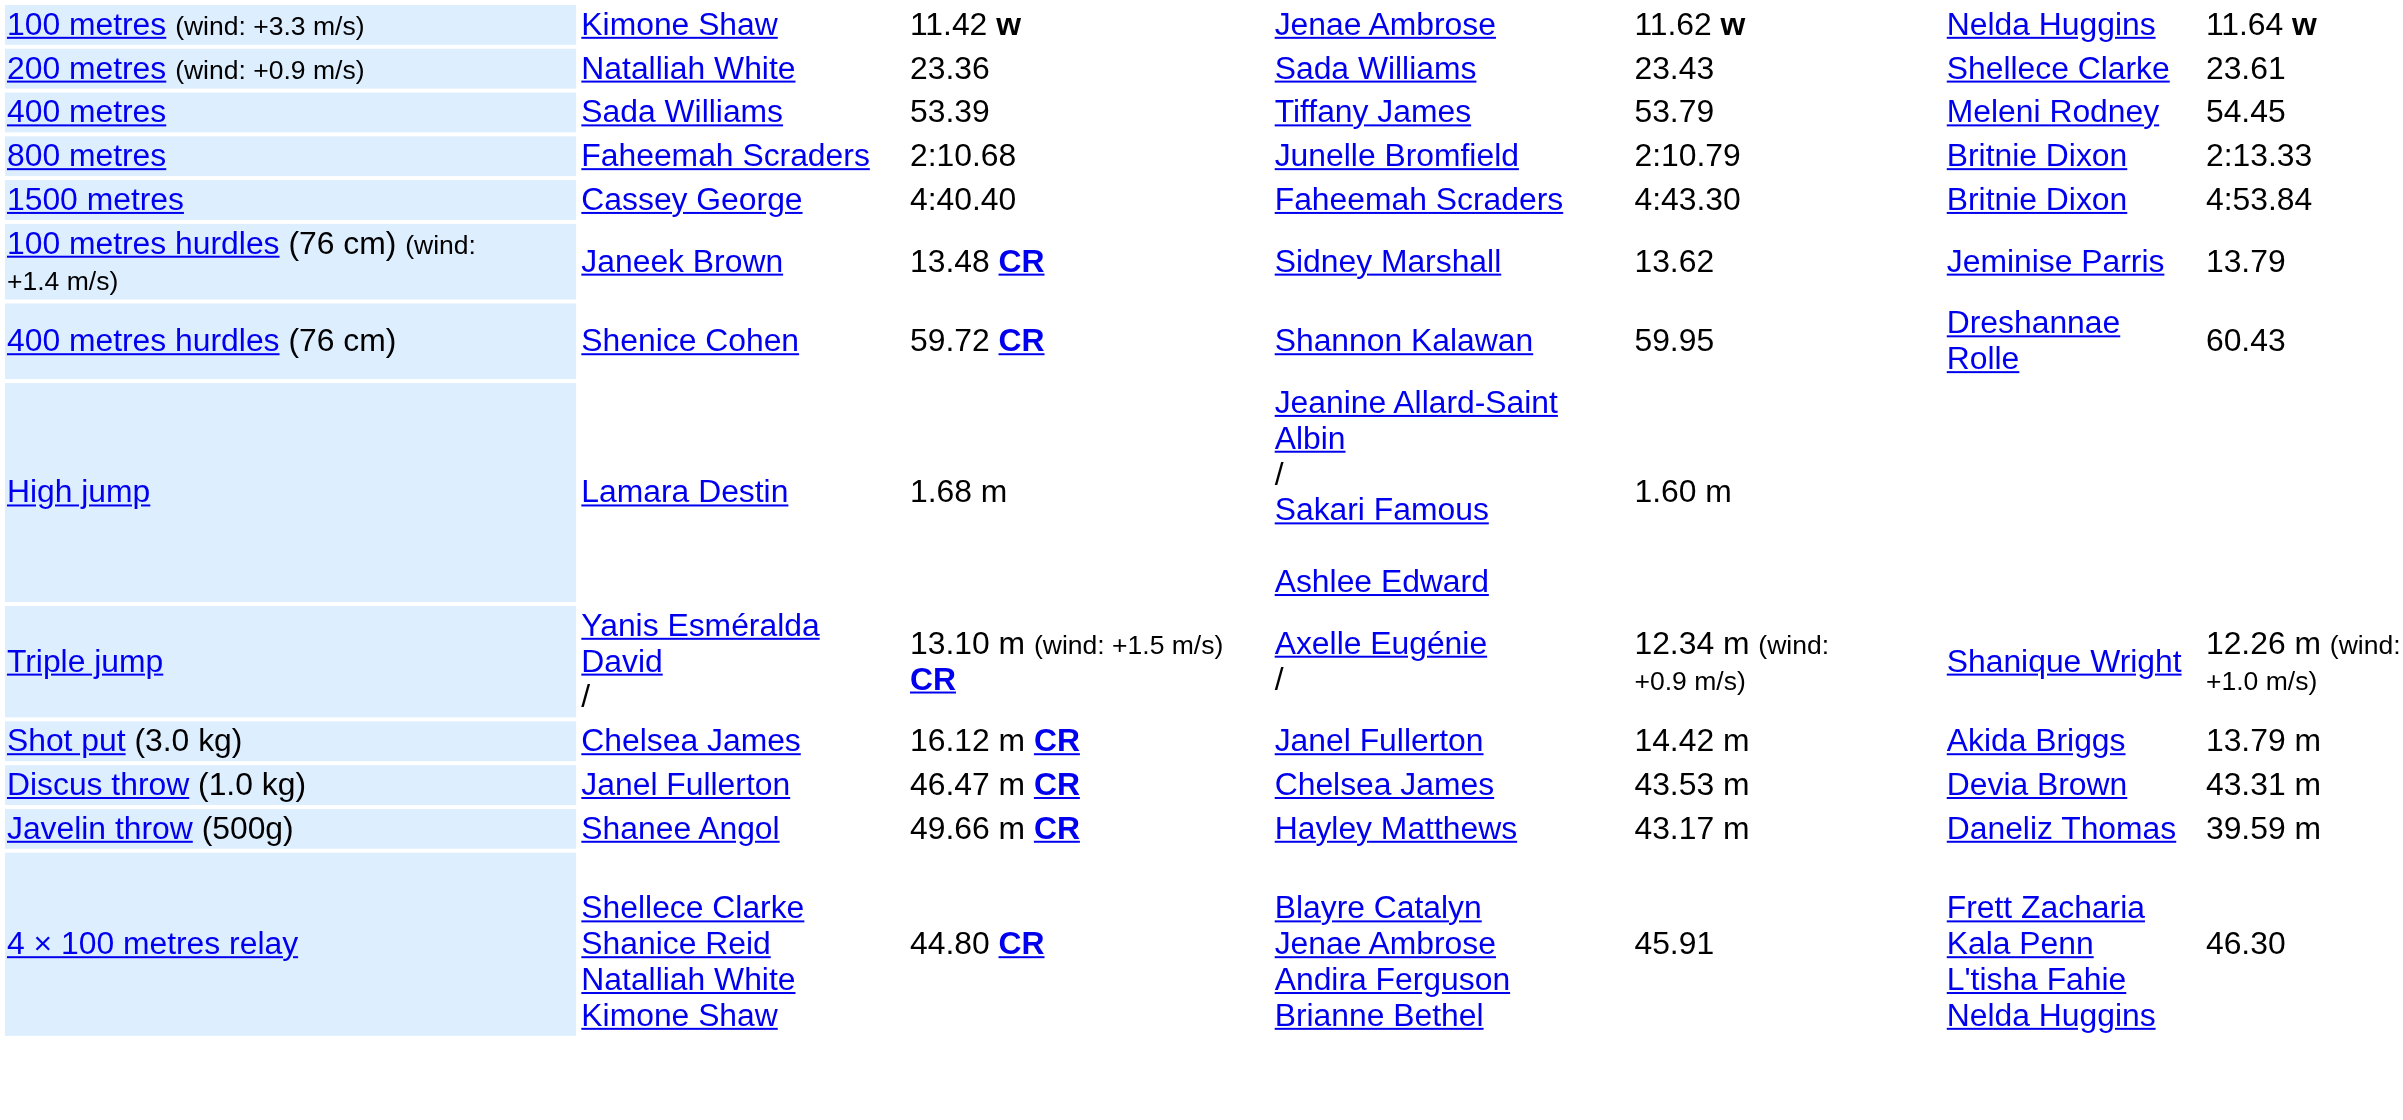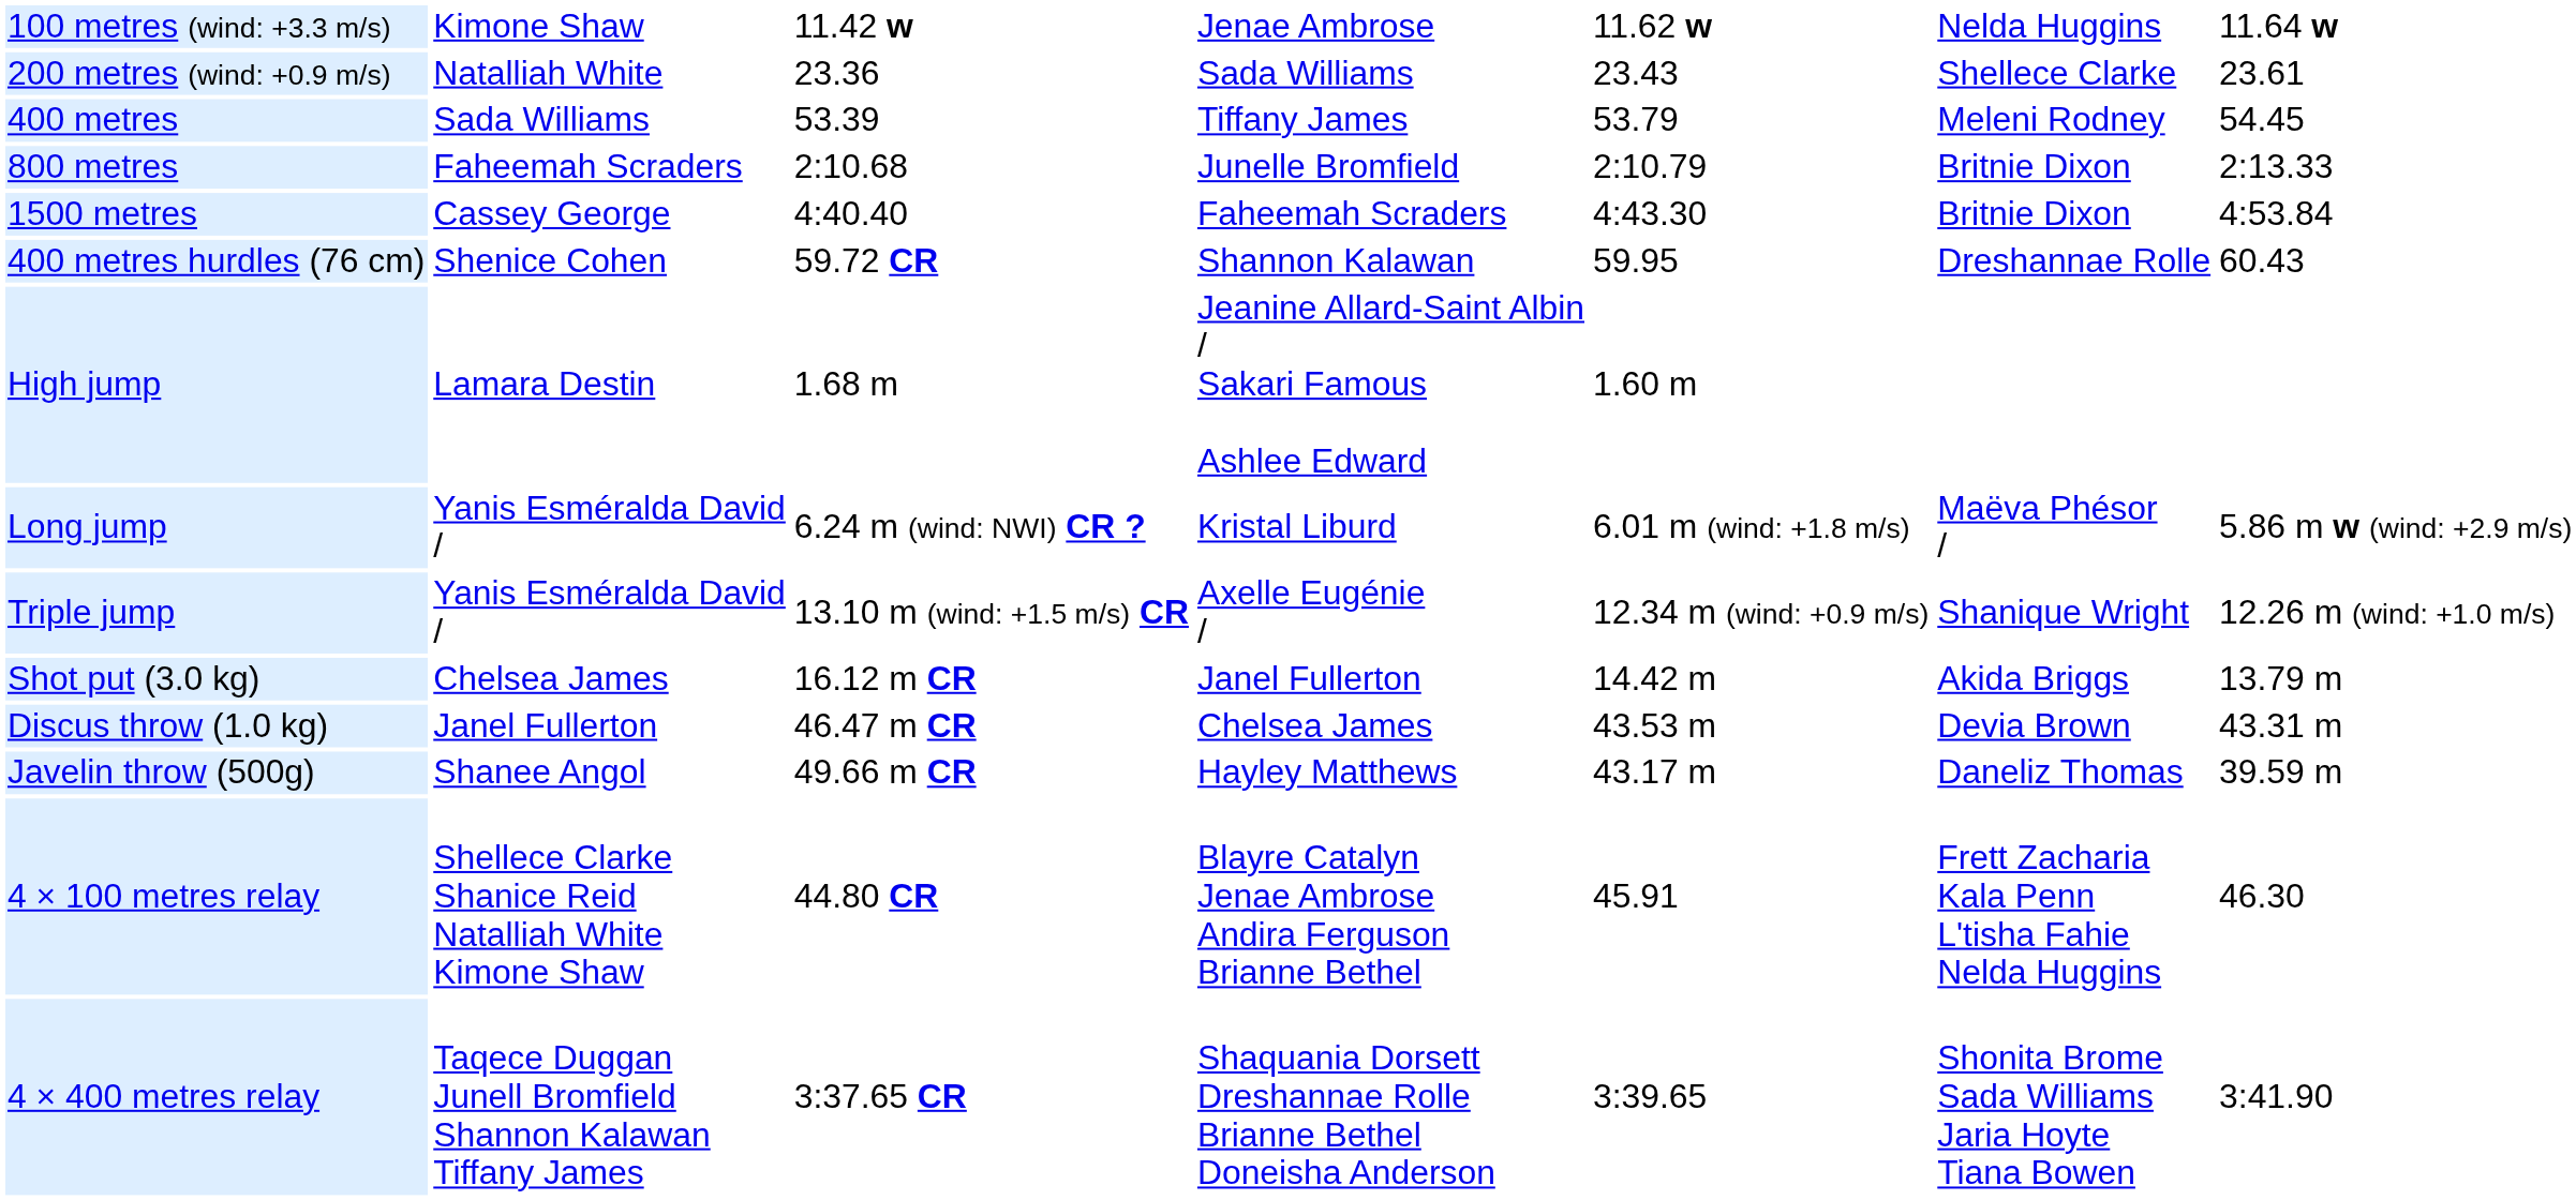 <table>
 <tr>
 <td bgcolor = DDEEFF><a href='#'>100 metres</a> <small>(wind: +3.3 m/s)</small></td>
 <td align=left><a href='#'>Kimone Shaw</a> <br> </td>
 <td>11.42 <strong>w</strong></td>
 <td align=left><a href='#'>Jenae Ambrose</a> <br> </td>
 <td>11.62 <strong>w</strong></td>
 <td align=left><a href='#'>Nelda Huggins</a> <br> </td>
 <td>11.64 <strong>w</strong></td>
 </tr>
 <tr>
 <td bgcolor = DDEEFF><a href='#'>200 metres</a> <small>(wind: +0.9 m/s)</small></td>
 <td align=left><a href='#'>Natalliah White</a> <br> </td>
 <td>23.36</td>
 <td align=left><a href='#'>Sada Williams</a> <br> </td>
 <td>23.43</td>
 <td align=left><a href='#'>Shellece Clarke</a> <br> </td>
 <td>23.61</td>
 </tr>
 <tr>
 <td bgcolor = DDEEFF><a href='#'>400 metres</a></td>
 <td align=left><a href='#'>Sada Williams</a> <br> </td>
 <td>53.39</td>
 <td align=left><a href='#'>Tiffany James</a> <br> </td>
 <td>53.79</td>
 <td align=left><a href='#'>Meleni Rodney</a> <br> </td>
 <td>54.45</td>
 </tr>
 <tr>
 <td bgcolor = DDEEFF><a href='#'>800 metres</a></td>
 <td align=left><a href='#'>Faheemah Scraders</a> <br> </td>
 <td>2:10.68</td>
 <td align=left><a href='#'>Junelle Bromfield</a> <br> </td>
 <td>2:10.79</td>
 <td align=left><a href='#'>Britnie Dixon</a> <br> </td>
 <td>2:13.33</td>
 </tr>
 <tr>
 <td bgcolor = DDEEFF><a href='#'>1500 metres</a></td>
 <td align=left><a href='#'>Cassey George</a> <br> </td>
 <td>4:40.40</td>
 <td align=left><a href='#'>Faheemah Scraders</a> <br> </td>
 <td>4:43.30</td>
 <td align=left><a href='#'>Britnie Dixon</a> <br> </td>
 <td>4:53.84</td>
 </tr>
 <tr>
-<td bgcolor = DDEEFF><a href='#'>100 metres hurdles</a> (76 cm) <small>(wind: +1.4 m/s)</small></td>
-<td align=left><a href='#'>Janeek Brown</a> <br> </td>
-<td>13.48 <strong><a href='#'>CR</a></strong></td>
-<td align=left><a href='#'>Sidney Marshall</a> <br> </td>
-<td>13.62</td>
-<td align=left><a href='#'>Jeminise Parris</a> <br> </td>
-<td>13.79</td>
-</tr>
-<tr>
 <td bgcolor = DDEEFF><a href='#'>400 metres hurdles</a> (76 cm)</td>
 <td align=left><a href='#'>Shenice Cohen</a> <br> </td>
 <td>59.72 <strong><a href='#'>CR</a></strong></td>
 <td align=left><a href='#'>Shannon Kalawan</a> <br> </td>
 <td>59.95</td>
 <td align=left><a href='#'>Dreshannae Rolle</a> <br> </td>
 <td>60.43</td>
 </tr>
 <tr>
 <td bgcolor = DDEEFF><a href='#'>High jump</a></td>
 <td align=left><a href='#'>Lamara Destin</a> <br> </td>
 <td>1.68 m</td>
 <td align=left><a href='#'>Jeanine Allard-Saint Albin</a> <br> / <br> <a href='#'>Sakari Famous</a> <br>  <br> <a href='#'>Ashlee Edward</a> <br> </td>
 <td>1.60 m</td>
 <td></td>
 <td></td>
+</tr>
+<tr>
+<td bgcolor = DDEEFF><a href='#'>Long jump</a></td>
+<td align=left><a href='#'>Yanis Esméralda David</a> <br> /</td>
+<td>6.24 m <small>(wind: NWI)</small> <strong><a href='#'>CR ?</a></strong></td>
+<td align=left><a href='#'>Kristal Liburd</a> <br> </td>
+<td>6.01 m <small>(wind: +1.8 m/s)</small></td>
+<td align=left><a href='#'>Maëva Phésor</a> <br> /</td>
+<td>5.86 m <strong>w</strong> <small>(wind: +2.9 m/s)</small></td>
 </tr>
 <tr>
 <td bgcolor = DDEEFF><a href='#'>Triple jump</a></td>
 <td align=left><a href='#'>Yanis Esméralda David</a> <br> /</td>
 <td>13.10 m <small>(wind: +1.5 m/s)</small> <strong><a href='#'>CR</a></strong></td>
 <td align=left><a href='#'>Axelle Eugénie</a> <br> /</td>
 <td>12.34 m <small>(wind: +0.9 m/s)</small></td>
 <td align=left><a href='#'>Shanique Wright</a> <br> </td>
 <td>12.26 m <small>(wind: +1.0 m/s)</small></td>
 </tr>
 <tr>
 <td bgcolor = DDEEFF><a href='#'>Shot put</a> (3.0 kg)</td>
 <td align=left><a href='#'>Chelsea James</a> <br> </td>
 <td>16.12 m <strong><a href='#'>CR</a></strong></td>
 <td align=left><a href='#'>Janel Fullerton</a> <br> </td>
 <td>14.42 m</td>
 <td align=left><a href='#'>Akida Briggs</a> <br> </td>
 <td>13.79 m</td>
 </tr>
 <tr>
 <td bgcolor = DDEEFF><a href='#'>Discus throw</a> (1.0 kg)</td>
 <td align=left><a href='#'>Janel Fullerton</a> <br> </td>
 <td>46.47 m <strong><a href='#'>CR</a></strong></td>
 <td align=left><a href='#'>Chelsea James</a> <br> </td>
 <td>43.53 m</td>
 <td align=left><a href='#'>Devia Brown</a> <br> </td>
 <td>43.31 m</td>
 </tr>
 <tr>
 <td bgcolor = DDEEFF><a href='#'>Javelin throw</a> (500g)</td>
 <td align=left><a href='#'>Shanee Angol</a> <br> </td>
 <td>49.66 m <strong><a href='#'>CR</a></strong></td>
 <td align=left><a href='#'>Hayley Matthews</a> <br> </td>
 <td>43.17 m</td>
 <td align=left><a href='#'>Daneliz Thomas</a> <br> </td>
 <td>39.59 m</td>
 </tr>
 <tr>
 <td bgcolor = DDEEFF><a href='#'>4 × 100 metres relay</a></td>
 <td align=left><br> <a href='#'>Shellece Clarke</a> <br> <a href='#'>Shanice Reid</a> <br> <a href='#'>Natalliah White</a> <br> <a href='#'>Kimone Shaw</a></td>
 <td>44.80 <strong><a href='#'>CR</a></strong></td>
 <td align=left><br> <a href='#'>Blayre Catalyn</a> <br> <a href='#'>Jenae Ambrose</a> <br> <a href='#'>Andira Ferguson</a> <br> <a href='#'>Brianne Bethel</a></td>
 <td>45.91</td>
 <td align=left><br> <a href='#'>Frett Zacharia</a> <br> <a href='#'>Kala Penn</a> <br> <a href='#'>L'tisha Fahie</a> <br> <a href='#'>Nelda Huggins</a></td>
 <td>46.30</td>
 </tr>
+<tr>
+<td bgcolor = DDEEFF><a href='#'>4 × 400 metres relay</a></td>
+<td align=left> <br> <a href='#'>Taqece Duggan</a>  <br> <a href='#'>Junell Bromfield</a>  <br> <a href='#'>Shannon Kalawan</a>  <br> <a href='#'>Tiffany James</a></td>
+<td>3:37.65 <strong><a href='#'>CR</a></strong></td>
+<td align=left> <br> <a href='#'>Shaquania Dorsett</a>  <br> <a href='#'>Dreshannae Rolle</a>  <br> <a href='#'>Brianne Bethel</a>  <br> <a href='#'>Doneisha Anderson</a></td>
+<td>3:39.65</td>
+<td align=left> <br> <a href='#'>Shonita Brome</a>  <br> <a href='#'>Sada Williams</a>  <br> <a href='#'>Jaria Hoyte</a>  <br> <a href='#'>Tiana Bowen</a></td>
+<td>3:41.90</td>
+</tr>
 </table>
